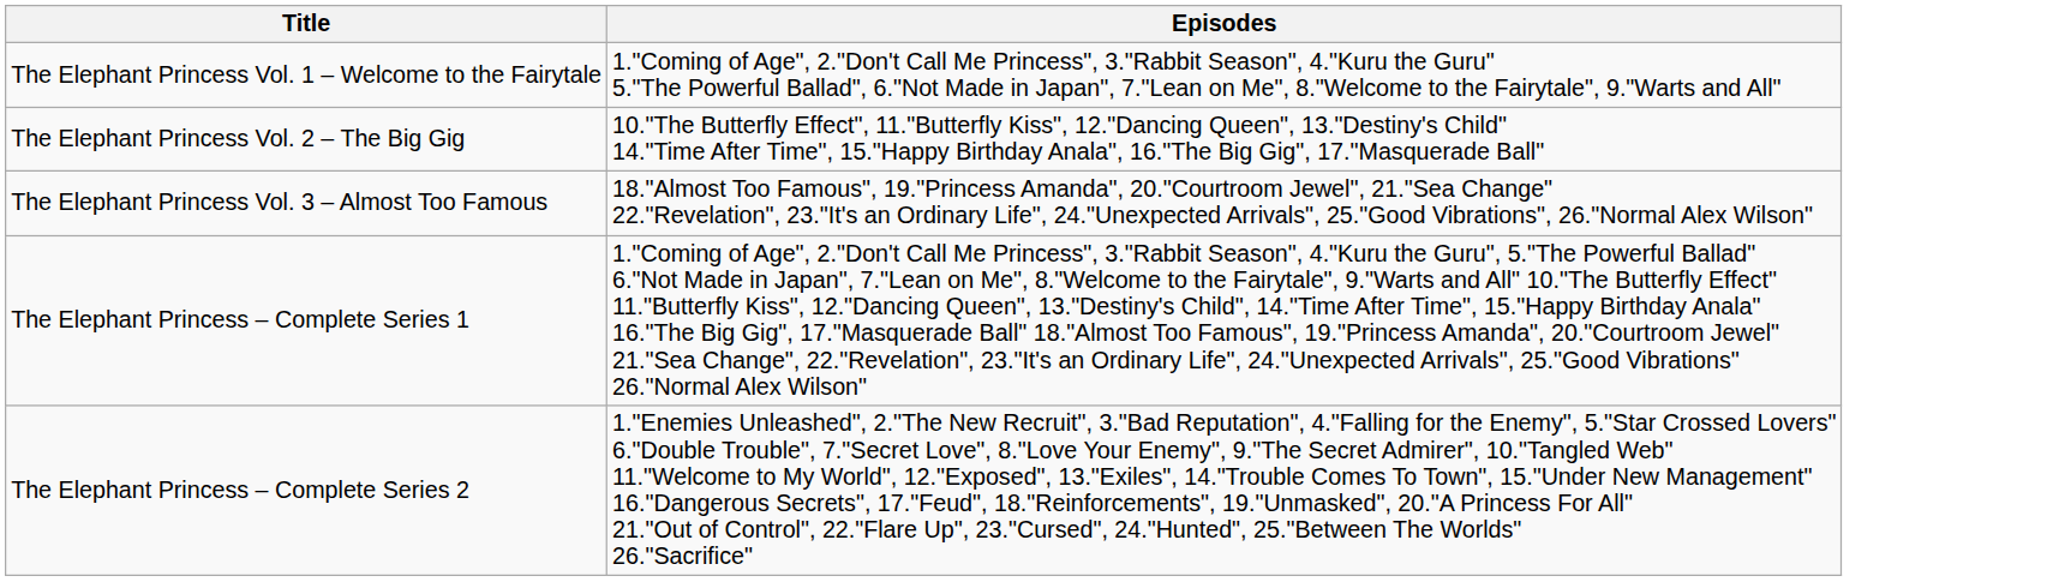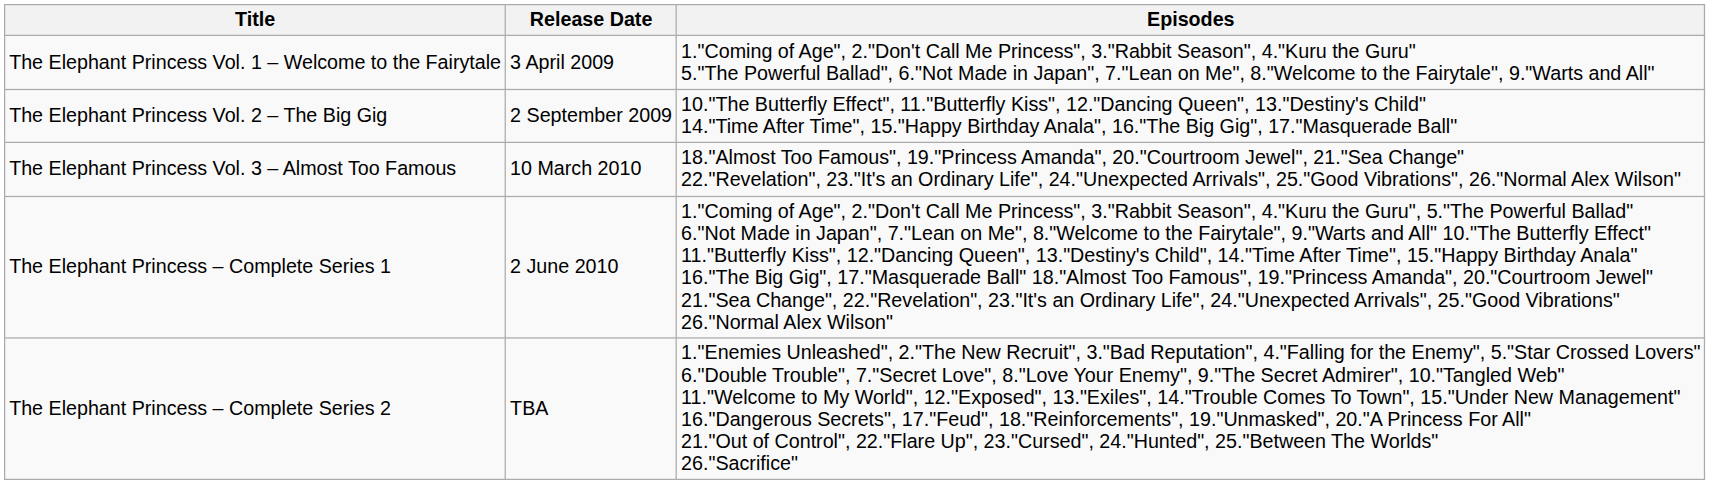 <table class="wikitable">
 <tr>
 <th>Title</th>
+<th>Release Date</th>
 <th>Episodes</th>
 </tr>
 <tr>
 <td>The Elephant Princess Vol. 1 – Welcome to the Fairytale</td>
+<td>3 April 2009</td>
 <td>1."Coming of Age", 2."Don't Call Me Princess", 3."Rabbit Season", 4."Kuru the Guru"<br>5."The Powerful Ballad", 6."Not Made in Japan", 7."Lean on Me", 8."Welcome to the Fairytale", 9."Warts and All"</td>
 </tr>
 <tr>
 <td>The Elephant Princess Vol. 2 – The Big Gig</td>
+<td>2 September 2009</td>
 <td>10."The Butterfly Effect", 11."Butterfly Kiss", 12."Dancing Queen", 13."Destiny's Child"<br>14."Time After Time", 15."Happy Birthday Anala", 16."The Big Gig", 17."Masquerade Ball"</td>
 </tr>
 <tr>
 <td>The Elephant Princess Vol. 3 – Almost Too Famous</td>
+<td>10 March 2010</td>
 <td>18."Almost Too Famous", 19."Princess Amanda", 20."Courtroom Jewel", 21."Sea Change"<br>22."Revelation", 23."It's an Ordinary Life", 24."Unexpected Arrivals", 25."Good Vibrations", 26."Normal Alex Wilson"</td>
 </tr>
 <tr>
 <td>The Elephant Princess – Complete Series 1</td>
+<td>2 June 2010</td>
 <td>1."Coming of Age", 2."Don't Call Me Princess", 3."Rabbit Season", 4."Kuru the Guru", 5."The Powerful Ballad"<br>6."Not Made in Japan", 7."Lean on Me", 8."Welcome to the Fairytale", 9."Warts and All" 10."The Butterfly Effect"<br>11."Butterfly Kiss", 12."Dancing Queen", 13."Destiny's Child", 14."Time After Time", 15."Happy Birthday Anala"<br>16."The Big Gig", 17."Masquerade Ball" 18."Almost Too Famous", 19."Princess Amanda", 20."Courtroom Jewel"<br>21."Sea Change", 22."Revelation", 23."It's an Ordinary Life", 24."Unexpected Arrivals", 25."Good Vibrations"<br>26."Normal Alex Wilson"</td>
 </tr>
 <tr>
 <td>The Elephant Princess – Complete Series 2</td>
+<td>TBA</td>
 <td>1."Enemies Unleashed", 2."The New Recruit", 3."Bad Reputation", 4."Falling for the Enemy", 5."Star Crossed Lovers"<br>6."Double Trouble", 7."Secret Love", 8."Love Your Enemy", 9."The Secret Admirer", 10."Tangled Web"<br>11."Welcome to My World", 12."Exposed", 13."Exiles", 14."Trouble Comes To Town", 15."Under New Management"<br>16."Dangerous Secrets", 17."Feud", 18."Reinforcements", 19."Unmasked", 20."A Princess For All"<br>21."Out of Control", 22."Flare Up", 23."Cursed", 24."Hunted", 25."Between The Worlds"<br>26."Sacrifice"</td>
 </tr>
 </table>
